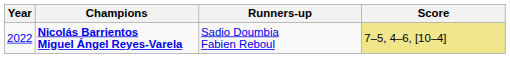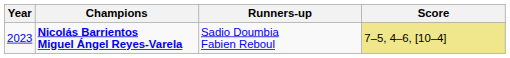 <table class="wikitable" style="font-size:90%">
 <tr>
 <th>Year</th>
 <th width="200">Champions</th>
 <th width="200">Runners-up</th>
 <th width="175">Score</th>
 </tr>
 <tr>
-<td><a href='#'>2022</a></td>
+<td><a href='#'>2023</a></td>
 <td> <strong><a href='#'>Nicolás Barrientos</a></strong><br> <strong><a href='#'>Miguel Ángel Reyes-Varela</a></strong></td>
 <td> <a href='#'>Sadio Doumbia</a><br> <a href='#'>Fabien Reboul</a></td>
 <td style="background: khaki;">7–5, 4–6, [10–4]</td>
 </tr>
 </table>
